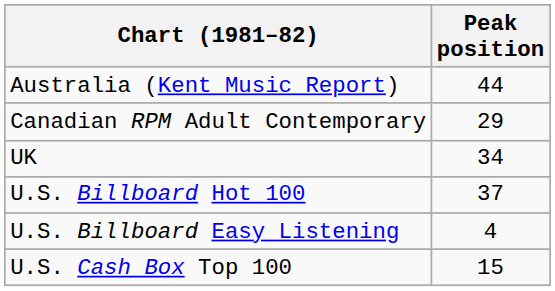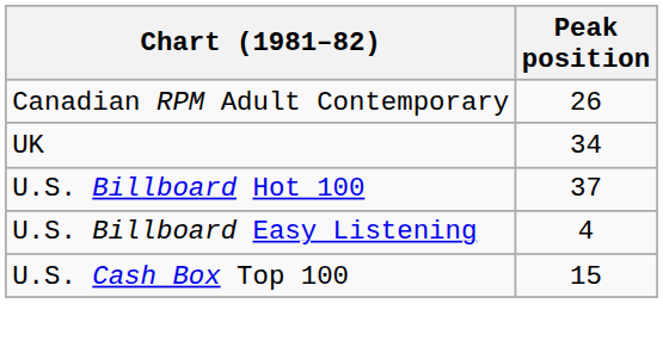 <table class="wikitable sortable">
 <tr>
 <th>Chart (1981–82)</th>
 <th>Peak<br>position</th>
 </tr>
 <tr>
-<td>Australia (<a href='#'>Kent Music Report</a>)</td>
-<td style="text-align:center;">44</td>
-</tr>
-<tr>
 <td>Canadian <em>RPM</em> Adult Contemporary</td>
-<td style="text-align:center;">29</td>
+<td style="text-align:center;">26</td>
 </tr>
 <tr>
 <td>UK </td>
 <td style="text-align:center;">34</td>
 </tr>
 <tr>
 <td>U.S. <em><a href='#'>Billboard</a></em> <a href='#'>Hot 100</a></td>
 <td style="text-align:center;">37</td>
 </tr>
 <tr>
 <td>U.S. <em>Billboard</em> <a href='#'>Easy Listening</a></td>
 <td style="text-align:center;">4</td>
 </tr>
 <tr>
 <td>U.S. <em><a href='#'>Cash Box</a></em> Top 100</td>
 <td style="text-align:center;">15</td>
 </tr>
 </table>
